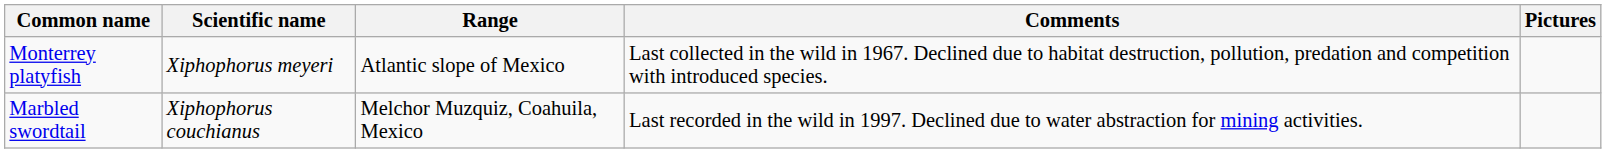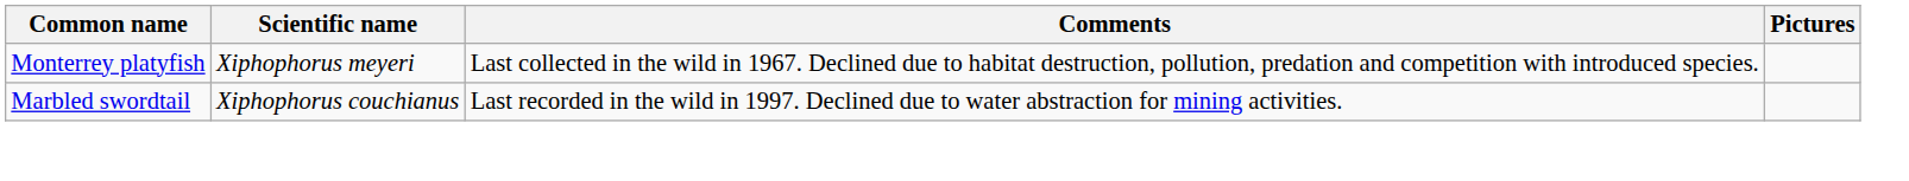 <table class="wikitable">
 <tr>
 <th>Common name</th>
 <th>Scientific name</th>
-<th>Range</th>
 <th class="unsortable">Comments</th>
 <th>Pictures</th>
 </tr>
 <tr>
 <td><a href='#'>Monterrey platyfish</a></td>
 <td><em>Xiphophorus meyeri</em></td>
-<td>Atlantic slope of Mexico</td>
 <td>Last collected in the wild in 1967. Declined due to habitat destruction, pollution, predation and competition with introduced species.</td>
 <td></td>
 </tr>
 <tr>
 <td><a href='#'>Marbled swordtail</a></td>
 <td><em>Xiphophorus couchianus</em></td>
-<td>Melchor Muzquiz, Coahuila, Mexico</td>
 <td>Last recorded in the wild in 1997. Declined due to water abstraction for <a href='#'>mining</a> activities.</td>
 <td></td>
 </tr>
 </table>
